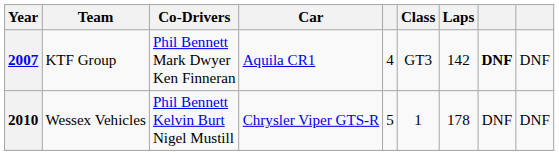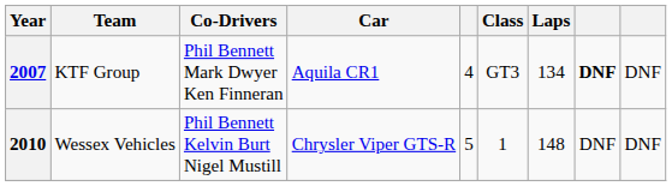 <table class="wikitable" style="font-size:90%">
 <tr>
 <th>Year</th>
 <th>Team</th>
 <th>Co-Drivers</th>
 <th>Car</th>
 <th></th>
 <th>Class</th>
 <th>Laps</th>
 <th></th>
 <th></th>
 </tr>
 <tr style="text-align:center;">
 <th><a href='#'>2007</a></th>
 <td align="left" nowrap> KTF Group</td>
 <td align="left" nowrap> <a href='#'>Phil Bennett</a><br> Mark Dwyer<br> Ken Finneran</td>
 <td align="left" nowrap><a href='#'>Aquila CR1</a></td>
 <td>4</td>
 <td>GT3</td>
-<td>142</td>
+<td>134</td>
 <td><strong>DNF</strong></td>
 <td>DNF</td>
 </tr>
 <tr style="text-align:center;">
 <th>2010</th>
 <td align="left" nowrap> Wessex Vehicles</td>
 <td align="left" nowrap> <a href='#'>Phil Bennett</a><br> <a href='#'>Kelvin Burt</a><br> Nigel Mustill</td>
 <td align="left" nowrap><a href='#'>Chrysler Viper GTS-R</a></td>
 <td>5</td>
 <td>1</td>
-<td>178</td>
+<td>148</td>
 <td>DNF</td>
 <td>DNF</td>
 </tr>
 <tr style="text-align:center;">
 </tr>
 </table>
